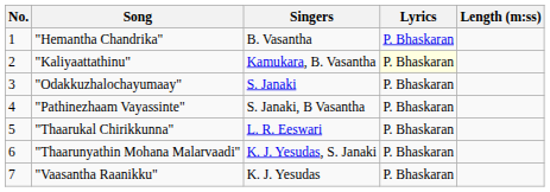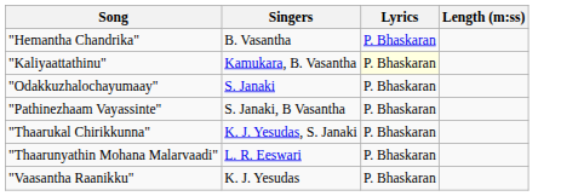 <table class="wikitable" style="font-size:95%;">
 <tr>
-<th>No.</th>
 <th>Song</th>
 <th>Singers</th>
 <th>Lyrics</th>
 <th>Length (m:ss)</th>
 </tr>
 <tr>
-<td>1</td>
 <td>"Hemantha Chandrika"</td>
 <td>B. Vasantha</td>
 <td><a href='#'>P. Bhaskaran</a></td>
 <td></td>
 </tr>
 <tr>
-<td>2</td>
 <td>"Kaliyaattathinu"</td>
 <td><a href='#'>Kamukara</a>, B. Vasantha</td>
 <td style="background: lightyellow;">P. Bhaskaran</td>
 <td></td>
 </tr>
 <tr>
-<td>3</td>
 <td>"Odakkuzhalochayumaay"</td>
 <td><a href='#'>S. Janaki</a></td>
 <td>P. Bhaskaran</td>
 <td></td>
 </tr>
 <tr>
-<td>4</td>
 <td>"Pathinezhaam Vayassinte"</td>
 <td>S. Janaki, B Vasantha</td>
 <td>P. Bhaskaran</td>
 <td></td>
 </tr>
 <tr>
-<td>5</td>
 <td>"Thaarukal Chirikkunna"</td>
+<td><a href='#'>K. J. Yesudas</a>, S. Janaki</td>
+<td>P. Bhaskaran</td>
+<td></td>
+</tr>
+<tr>
+<td>"Thaarunyathin Mohana Malarvaadi"</td>
 <td><a href='#'>L. R. Eeswari</a></td>
 <td>P. Bhaskaran</td>
 <td></td>
 </tr>
 <tr>
-<td>6</td>
-<td>"Thaarunyathin Mohana Malarvaadi"</td>
-<td><a href='#'>K. J. Yesudas</a>, S. Janaki</td>
-<td>P. Bhaskaran</td>
-<td></td>
-</tr>
-<tr>
-<td>7</td>
 <td>"Vaasantha Raanikku"</td>
 <td>K. J. Yesudas</td>
 <td>P. Bhaskaran</td>
 <td></td>
 </tr>
 </table>
